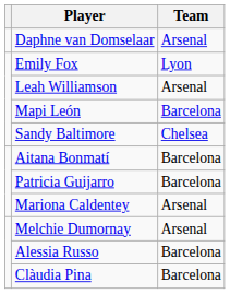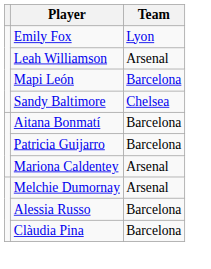 <table class="wikitable" style="text-align:center">
 <tr>
 <th></th>
 <th>Player</th>
 <th>Team</th>
-</tr>
-<tr>
-<td></td>
-<td align=left> <a href='#'>Daphne van Domselaar</a></td>
-<td align=left> <a href='#'>Arsenal</a></td>
 </tr>
 <tr>
 <td rowspan=4></td>
 <td align=left> <a href='#'>Emily Fox</a></td>
 <td align="left"> <a href='#'>Lyon</a></td>
 </tr>
 <tr>
 <td align=left> <a href='#'>Leah Williamson</a></td>
 <td align=left> Arsenal</td>
 </tr>
 <tr>
 <td align=left> <a href='#'>Mapi León</a></td>
 <td align="left"> <a href='#'>Barcelona</a></td>
 </tr>
 <tr>
 <td align=left> <a href='#'>Sandy Baltimore</a></td>
 <td align=left> <a href='#'>Chelsea</a></td>
 </tr>
 <tr>
 <td rowspan=3></td>
 <td align=left> <a href='#'>Aitana Bonmatí</a></td>
 <td align=left> Barcelona</td>
 </tr>
 <tr>
 <td align=left> <a href='#'>Patricia Guijarro</a></td>
 <td align=left> Barcelona</td>
 </tr>
 <tr>
 <td align=left> <a href='#'>Mariona Caldentey</a></td>
 <td align=left> Arsenal</td>
 </tr>
 <tr>
 <td rowspan=3></td>
 <td align=left> <a href='#'>Melchie Dumornay</a></td>
 <td align=left> Arsenal</td>
 </tr>
 <tr>
 <td align=left> <a href='#'>Alessia Russo</a></td>
 <td align=left> Barcelona</td>
 </tr>
 <tr>
 <td align=left> <a href='#'>Clàudia Pina</a></td>
 <td align=left> Barcelona</td>
 </tr>
 </table>
